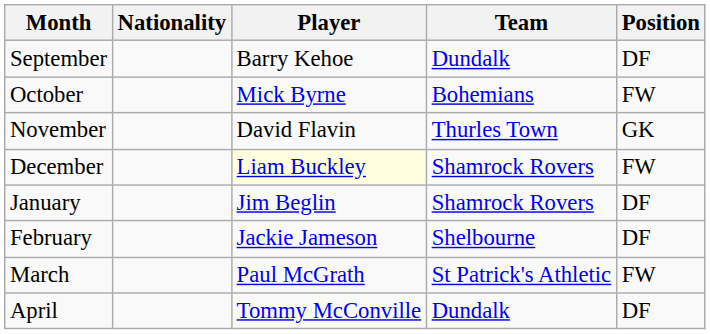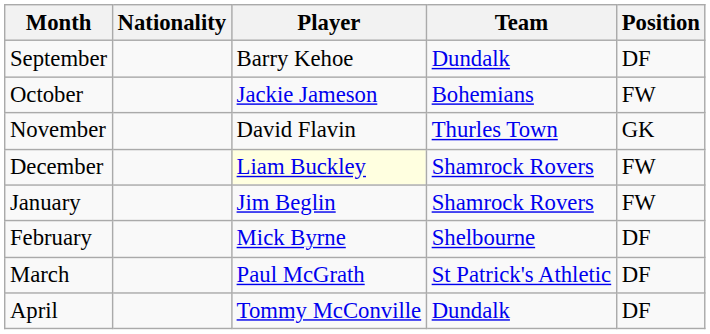 <table class="wikitable sortable">
 <tr>
 <th>Month</th>
 <th>Nationality</th>
 <th>Player</th>
 <th>Team</th>
 <th>Position</th>
 </tr>
 <tr>
 <td>September</td>
 <td></td>
 <td>Barry Kehoe</td>
 <td><a href='#'>Dundalk</a></td>
 <td>DF</td>
 </tr>
 <tr>
 <td>October</td>
 <td></td>
-<td><a href='#'>Mick Byrne</a></td>
+<td><a href='#'>Jackie Jameson</a></td>
 <td><a href='#'>Bohemians</a></td>
 <td>FW</td>
 </tr>
 <tr>
 <td>November</td>
 <td></td>
 <td>David Flavin</td>
 <td><a href='#'>Thurles Town</a></td>
 <td>GK</td>
 </tr>
 <tr>
 <td>December</td>
 <td></td>
 <td style="background: lightyellow;"><a href='#'>Liam Buckley</a></td>
 <td><a href='#'>Shamrock Rovers</a></td>
 <td>FW</td>
 </tr>
 <tr>
 <td>January</td>
 <td></td>
 <td><a href='#'>Jim Beglin</a></td>
 <td><a href='#'>Shamrock Rovers</a></td>
-<td>DF</td>
+<td>FW</td>
 </tr>
 <tr>
 <td>February</td>
 <td></td>
-<td><a href='#'>Jackie Jameson</a></td>
+<td><a href='#'>Mick Byrne</a></td>
 <td><a href='#'>Shelbourne</a></td>
 <td>DF</td>
 </tr>
 <tr>
 <td>March</td>
 <td></td>
 <td><a href='#'>Paul McGrath</a></td>
 <td><a href='#'>St Patrick's Athletic</a></td>
-<td>FW</td>
+<td>DF</td>
 </tr>
 <tr>
 <td>April</td>
 <td></td>
 <td><a href='#'>Tommy McConville</a></td>
 <td><a href='#'>Dundalk</a></td>
 <td>DF</td>
 </tr>
 </table>
